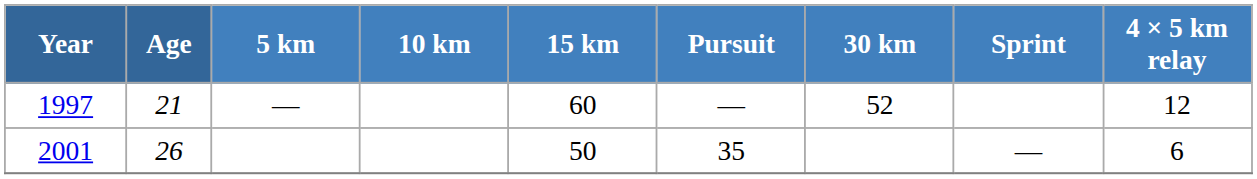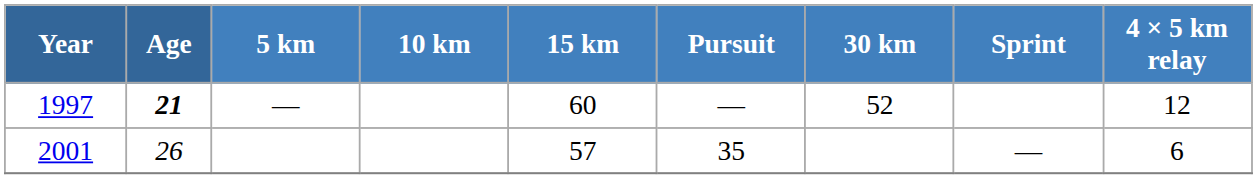 <table class="wikitable" style="font-size:95%; text-align:center; border:grey solid 1px; border-collapse:collapse; background:#ffffff;">
 <tr>
 <th style="background-color:#369; color:white; width:60px;"> Year </th>
 <th style="background-color:#369; color:white; width:40px;"> Age </th>
 <th style="background-color:#4180be; color:white; width:75px;"> 5 km </th>
 <th style="background-color:#4180be; color:white; width:75px;"> 10 km </th>
 <th style="background-color:#4180be; color:white; width:75px;"> 15 km </th>
 <th style="background-color:#4180be; color:white; width:75px;"> Pursuit </th>
 <th style="background-color:#4180be; color:white; width:75px;"> 30 km </th>
 <th style="background-color:#4180be; color:white; width:75px;"> Sprint </th>
 <th style="background-color:#4180be; color:white; width:75px;"> 4 × 5 km <br> relay </th>
 </tr>
 <tr>
 <td><a href='#'>1997</a></td>
-<td><em>21</em></td>
+<td><strong><em>21</em></strong></td>
 <td>—</td>
 <td></td>
 <td>60</td>
 <td>—</td>
 <td>52</td>
 <td></td>
 <td>12</td>
 </tr>
 <tr>
 <td><a href='#'>2001</a></td>
 <td><em>26</em></td>
 <td></td>
 <td></td>
-<td>50</td>
+<td>57</td>
 <td>35</td>
 <td></td>
 <td>—</td>
 <td>6</td>
 </tr>
 <tr>
 </tr>
 </table>
